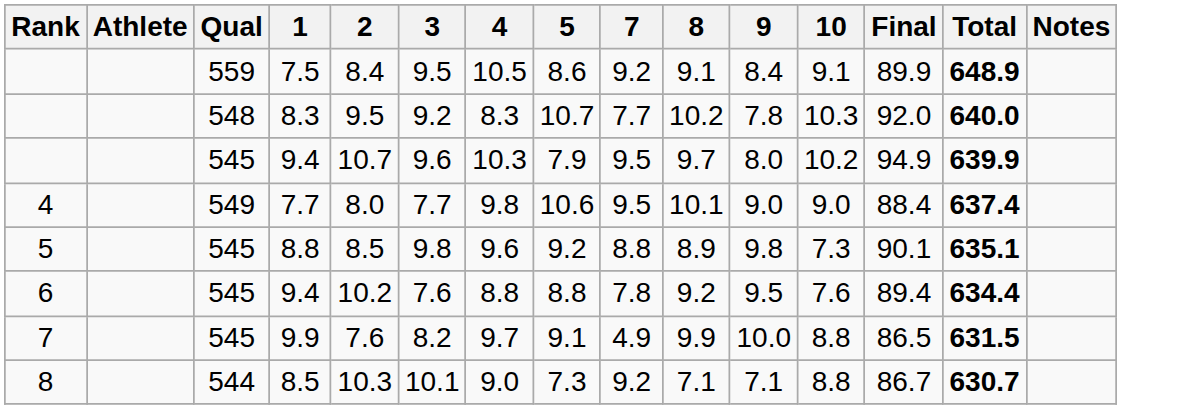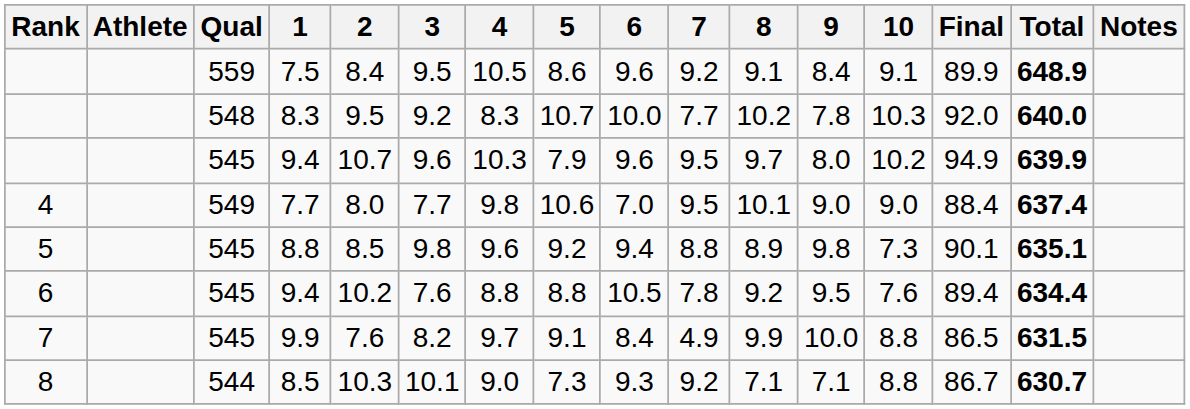 <table class="wikitable sortable">
 <tr>
 <th>Rank</th>
 <th>Athlete</th>
 <th>Qual</th>
 <th class="unsortable" style="width: 28px">1</th>
 <th class="unsortable" style="width: 28px">2</th>
 <th class="unsortable" style="width: 28px">3</th>
 <th class="unsortable" style="width: 28px">4</th>
 <th class="unsortable" style="width: 28px">5</th>
+<th class="unsortable" style="width: 28px">6</th>
 <th class="unsortable" style="width: 28px">7</th>
 <th class="unsortable" style="width: 28px">8</th>
 <th class="unsortable" style="width: 28px">9</th>
 <th class="unsortable" style="width: 28px">10</th>
 <th>Final</th>
 <th>Total</th>
 <th>Notes</th>
 </tr>
 <tr>
 <td align="center"></td>
 <td></td>
 <td align="center">559</td>
 <td align="center">7.5</td>
 <td align="center">8.4</td>
 <td align="center">9.5</td>
 <td align="center">10.5</td>
 <td align="center">8.6</td>
+<td align="center">9.6</td>
 <td align="center">9.2</td>
 <td align="center">9.1</td>
 <td align="center">8.4</td>
 <td align="center">9.1</td>
 <td align="center">89.9</td>
 <td align="center"><strong>648.9</strong></td>
 <td align="center"></td>
 </tr>
 <tr>
 <td align="center"></td>
 <td></td>
 <td align="center">548</td>
 <td align="center">8.3</td>
 <td align="center">9.5</td>
 <td align="center">9.2</td>
 <td align="center">8.3</td>
 <td align="center">10.7</td>
+<td align="center">10.0</td>
 <td align="center">7.7</td>
 <td align="center">10.2</td>
 <td align="center">7.8</td>
 <td align="center">10.3</td>
 <td align="center">92.0</td>
 <td align="center"><strong>640.0</strong></td>
 <td align="center"></td>
 </tr>
 <tr>
 <td align="center"></td>
 <td></td>
 <td align="center">545</td>
 <td align="center">9.4</td>
 <td align="center">10.7</td>
 <td align="center">9.6</td>
 <td align="center">10.3</td>
 <td align="center">7.9</td>
+<td align="center">9.6</td>
 <td align="center">9.5</td>
 <td align="center">9.7</td>
 <td align="center">8.0</td>
 <td align="center">10.2</td>
 <td align="center">94.9</td>
 <td align="center"><strong>639.9</strong></td>
 <td></td>
 </tr>
 <tr>
 <td align="center">4</td>
 <td></td>
 <td align="center">549</td>
 <td align="center">7.7</td>
 <td align="center">8.0</td>
 <td align="center">7.7</td>
 <td align="center">9.8</td>
 <td align="center">10.6</td>
+<td align="center">7.0</td>
 <td align="center">9.5</td>
 <td align="center">10.1</td>
 <td align="center">9.0</td>
 <td align="center">9.0</td>
 <td align="center">88.4</td>
 <td align="center"><strong>637.4</strong></td>
 <td></td>
 </tr>
 <tr>
 <td align="center">5</td>
 <td></td>
 <td align="center">545</td>
 <td align="center">8.8</td>
 <td align="center">8.5</td>
 <td align="center">9.8</td>
 <td align="center">9.6</td>
 <td align="center">9.2</td>
+<td align="center">9.4</td>
 <td align="center">8.8</td>
 <td align="center">8.9</td>
 <td align="center">9.8</td>
 <td align="center">7.3</td>
 <td align="center">90.1</td>
 <td align="center"><strong>635.1</strong></td>
 <td></td>
 </tr>
 <tr>
 <td align="center">6</td>
 <td></td>
 <td align="center">545</td>
 <td align="center">9.4</td>
 <td align="center">10.2</td>
 <td align="center">7.6</td>
 <td align="center">8.8</td>
 <td align="center">8.8</td>
+<td align="center">10.5</td>
 <td align="center">7.8</td>
 <td align="center">9.2</td>
 <td align="center">9.5</td>
 <td align="center">7.6</td>
 <td align="center">89.4</td>
 <td align="center"><strong>634.4</strong></td>
 <td></td>
 </tr>
 <tr>
 <td align="center">7</td>
 <td></td>
 <td align="center">545</td>
 <td align="center">9.9</td>
 <td align="center">7.6</td>
 <td align="center">8.2</td>
 <td align="center">9.7</td>
 <td align="center">9.1</td>
+<td align="center">8.4</td>
 <td align="center">4.9</td>
 <td align="center">9.9</td>
 <td align="center">10.0</td>
 <td align="center">8.8</td>
 <td align="center">86.5</td>
 <td align="center"><strong>631.5</strong></td>
 <td></td>
 </tr>
 <tr>
 <td align="center">8</td>
 <td></td>
 <td align="center">544</td>
 <td align="center">8.5</td>
 <td align="center">10.3</td>
 <td align="center">10.1</td>
 <td align="center">9.0</td>
 <td align="center">7.3</td>
+<td align="center">9.3</td>
 <td align="center">9.2</td>
 <td align="center">7.1</td>
 <td align="center">7.1</td>
 <td align="center">8.8</td>
 <td align="center">86.7</td>
 <td align="center"><strong>630.7</strong></td>
 <td></td>
 </tr>
 </table>
